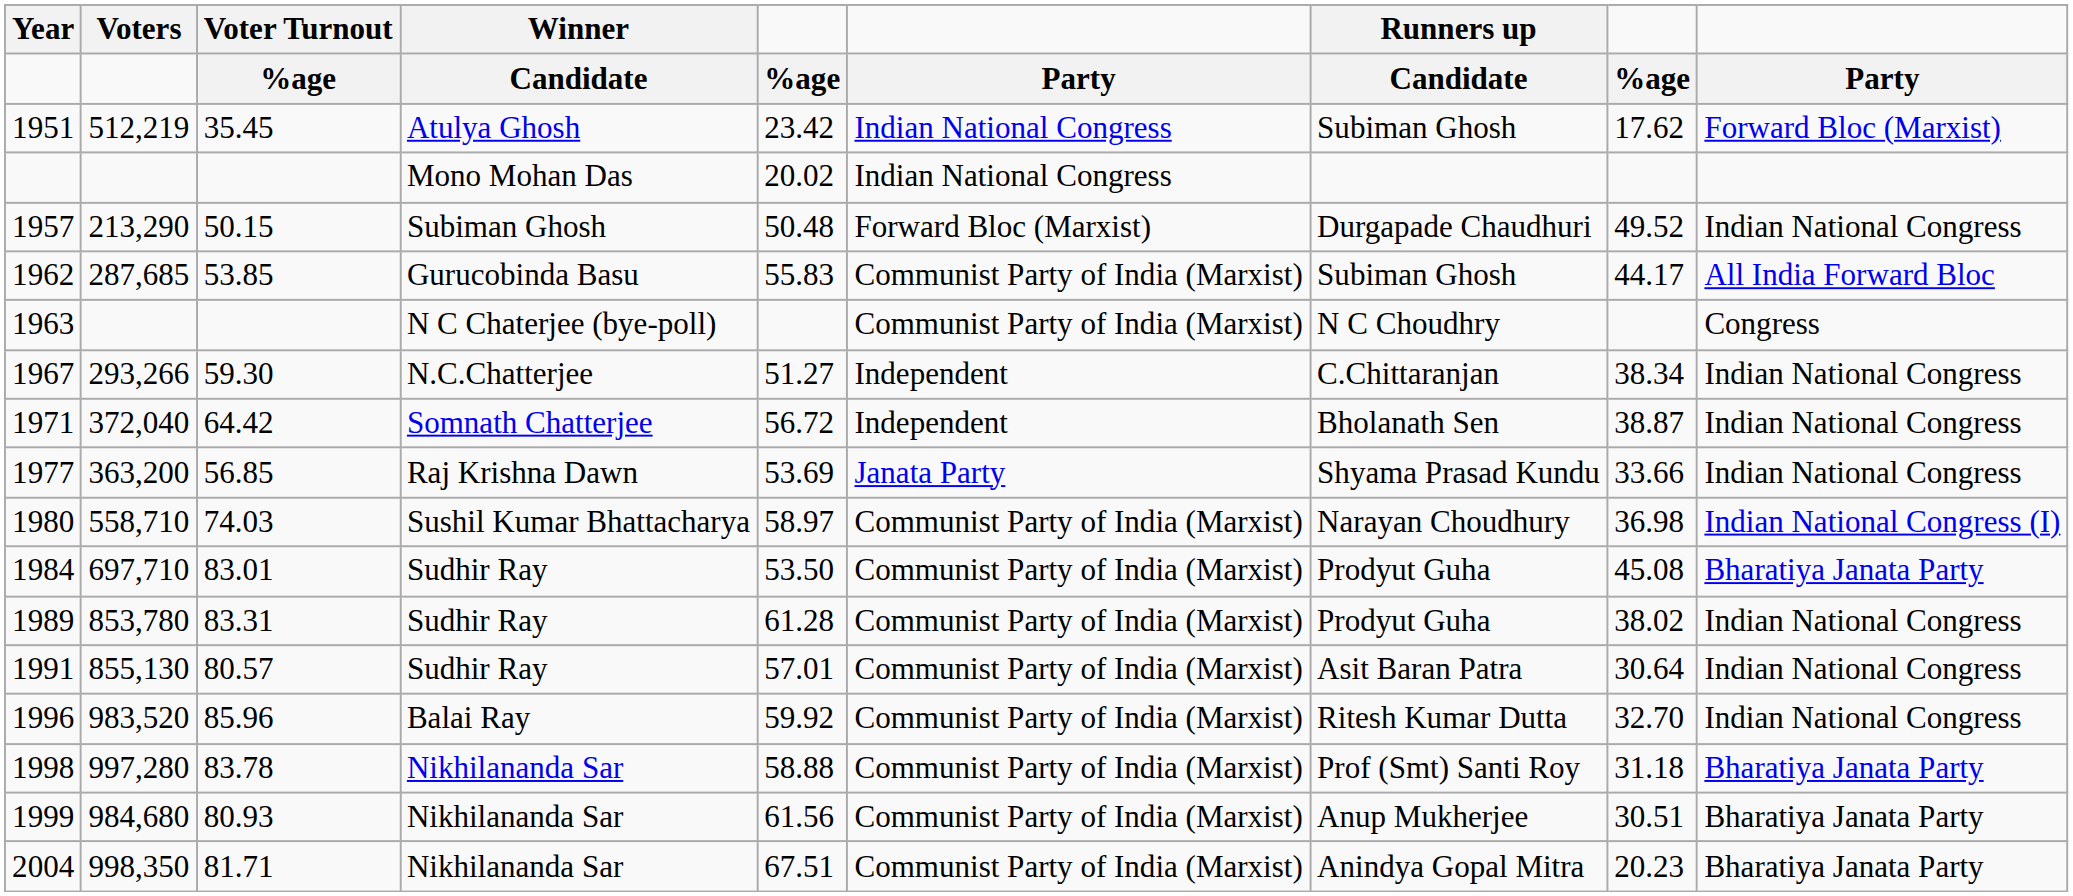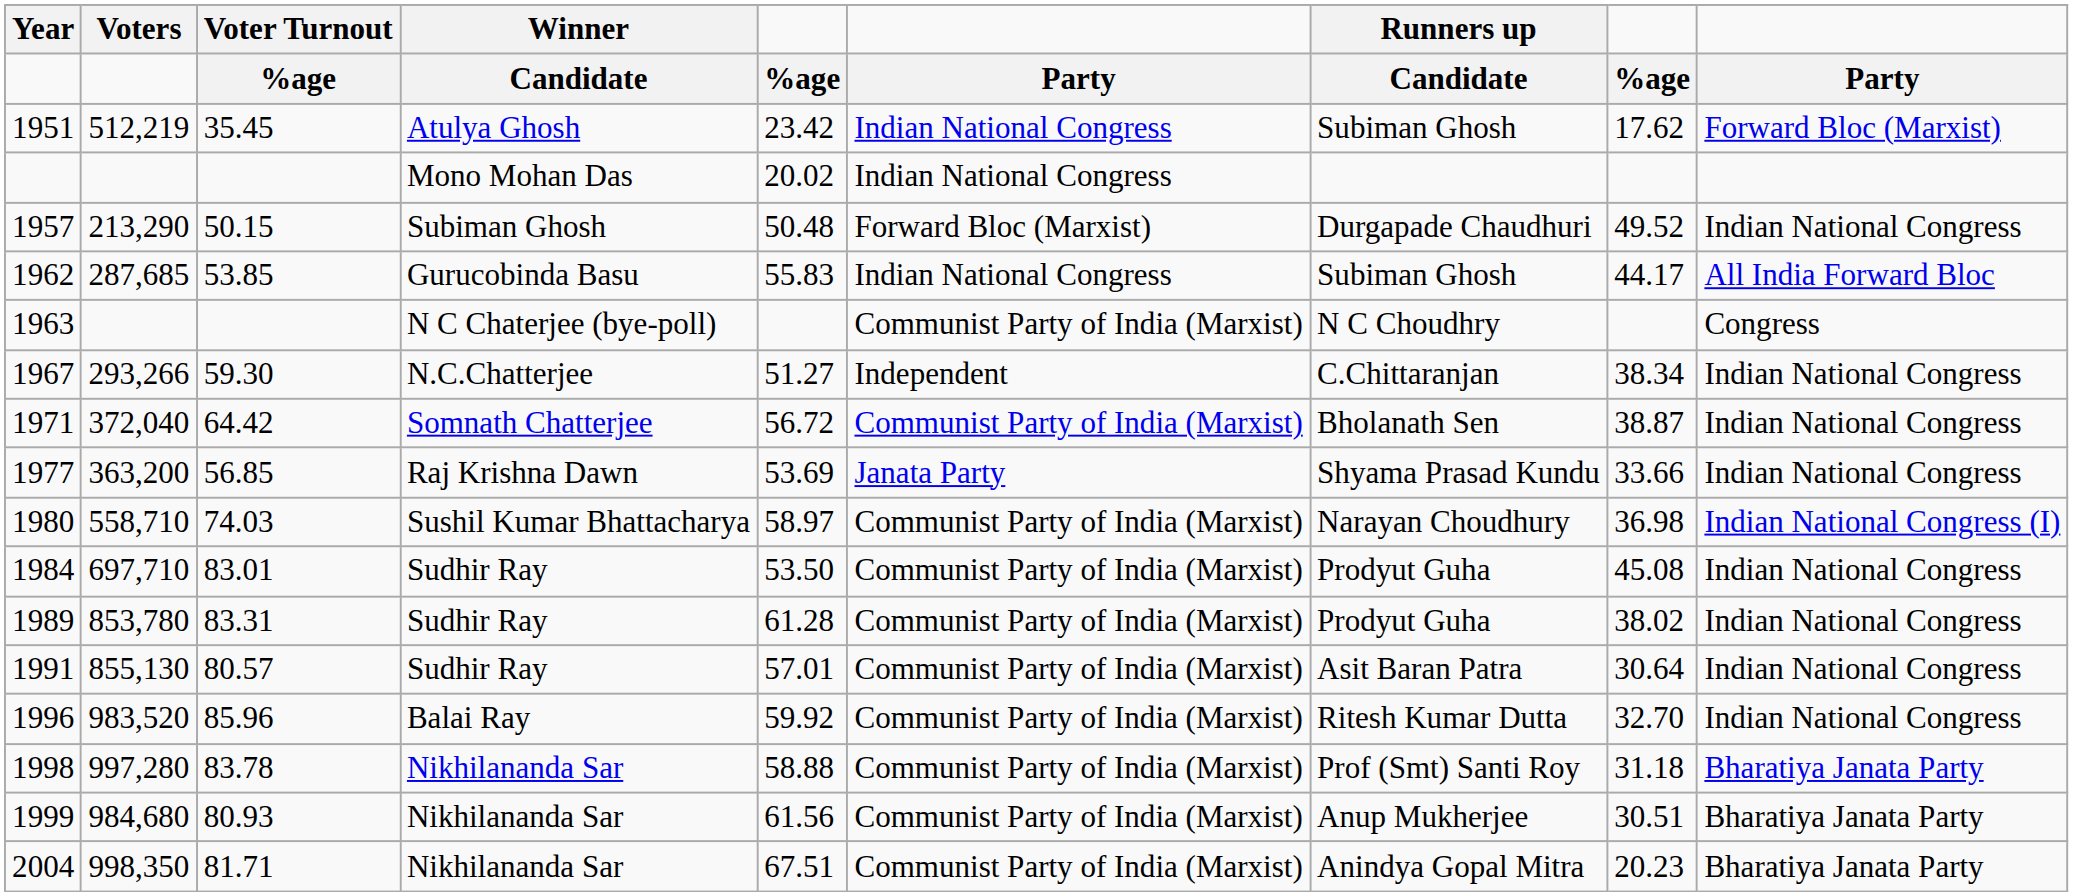 <table class="wikitable">
 <tr>
 <th>Year</th>
 <th>Voters</th>
 <th>Voter Turnout</th>
 <th>Winner</th>
 <td></td>
 <td></td>
 <th>Runners up</th>
 <td></td>
 <td></td>
 </tr>
 <tr>
 <td></td>
 <td></td>
 <th>%age</th>
 <th>Candidate</th>
 <th>%age</th>
 <th>Party</th>
 <th>Candidate</th>
 <th>%age</th>
 <th>Party</th>
 </tr>
 <tr>
 <td>1951</td>
 <td>512,219</td>
 <td>35.45</td>
 <td><a href='#'>Atulya Ghosh</a></td>
 <td>23.42</td>
 <td><a href='#'>Indian National Congress</a></td>
 <td>Subiman Ghosh</td>
 <td>17.62</td>
 <td><a href='#'>Forward Bloc (Marxist)</a></td>
 </tr>
 <tr>
 <td></td>
 <td></td>
 <td></td>
 <td>Mono Mohan Das</td>
 <td>20.02</td>
 <td>Indian National Congress</td>
 <td></td>
 <td></td>
 <td></td>
 </tr>
 <tr>
 <td>1957</td>
 <td>213,290</td>
 <td>50.15</td>
 <td>Subiman Ghosh</td>
 <td>50.48</td>
 <td>Forward Bloc (Marxist)</td>
 <td>Durgapade Chaudhuri</td>
 <td>49.52</td>
 <td>Indian National Congress</td>
 </tr>
 <tr>
 <td>1962</td>
 <td>287,685</td>
 <td>53.85</td>
 <td>Gurucobinda Basu</td>
 <td>55.83</td>
-<td>Communist Party of India (Marxist)</td>
+<td>Indian National Congress</td>
 <td>Subiman Ghosh</td>
 <td>44.17</td>
 <td><a href='#'>All India Forward Bloc</a></td>
 </tr>
 <tr>
 <td>1963</td>
 <td></td>
 <td></td>
 <td>N C Chaterjee (bye-poll)</td>
 <td></td>
 <td>Communist Party of India (Marxist)</td>
 <td>N C Choudhry</td>
 <td></td>
 <td>Congress</td>
 </tr>
 <tr>
 <td>1967</td>
 <td>293,266</td>
 <td>59.30</td>
 <td>N.C.Chatterjee</td>
 <td>51.27</td>
 <td>Independent</td>
 <td>C.Chittaranjan</td>
 <td>38.34</td>
 <td>Indian National Congress</td>
 </tr>
 <tr>
 <td>1971</td>
 <td>372,040</td>
 <td>64.42</td>
 <td><a href='#'>Somnath Chatterjee</a></td>
 <td>56.72</td>
-<td>Independent</td>
+<td><a href='#'>Communist Party of India (Marxist)</a></td>
 <td>Bholanath Sen</td>
 <td>38.87</td>
 <td>Indian National Congress</td>
 </tr>
 <tr>
 <td>1977</td>
 <td>363,200</td>
 <td>56.85</td>
 <td>Raj Krishna Dawn</td>
 <td>53.69</td>
 <td><a href='#'>Janata Party</a></td>
 <td>Shyama Prasad Kundu</td>
 <td>33.66</td>
 <td>Indian National Congress</td>
 </tr>
 <tr>
 <td>1980</td>
 <td>558,710</td>
 <td>74.03</td>
 <td>Sushil Kumar Bhattacharya</td>
 <td>58.97</td>
 <td>Communist Party of India (Marxist)</td>
 <td>Narayan Choudhury</td>
 <td>36.98</td>
 <td><a href='#'>Indian National Congress (I)</a></td>
 </tr>
 <tr>
 <td>1984</td>
 <td>697,710</td>
 <td>83.01</td>
 <td>Sudhir Ray</td>
 <td>53.50</td>
 <td>Communist Party of India (Marxist)</td>
 <td>Prodyut Guha</td>
 <td>45.08</td>
-<td><a href='#'>Bharatiya Janata Party</a></td>
+<td>Indian National Congress</td>
 </tr>
 <tr>
 <td>1989</td>
 <td>853,780</td>
 <td>83.31</td>
 <td>Sudhir Ray</td>
 <td>61.28</td>
 <td>Communist Party of India (Marxist)</td>
 <td>Prodyut Guha</td>
 <td>38.02</td>
 <td>Indian National Congress</td>
 </tr>
 <tr>
 <td>1991</td>
 <td>855,130</td>
 <td>80.57</td>
 <td>Sudhir Ray</td>
 <td>57.01</td>
 <td>Communist Party of India (Marxist)</td>
 <td>Asit Baran Patra</td>
 <td>30.64</td>
 <td>Indian National Congress</td>
 </tr>
 <tr>
 <td>1996</td>
 <td>983,520</td>
 <td>85.96</td>
 <td>Balai Ray</td>
 <td>59.92</td>
 <td>Communist Party of India (Marxist)</td>
 <td>Ritesh Kumar Dutta</td>
 <td>32.70</td>
 <td>Indian National Congress</td>
 </tr>
 <tr>
 <td>1998</td>
 <td>997,280</td>
 <td>83.78</td>
 <td><a href='#'>Nikhilananda Sar</a></td>
 <td>58.88</td>
 <td>Communist Party of India (Marxist)</td>
 <td>Prof (Smt) Santi Roy</td>
 <td>31.18</td>
 <td><a href='#'>Bharatiya Janata Party</a></td>
 </tr>
 <tr>
 <td>1999</td>
 <td>984,680</td>
 <td>80.93</td>
 <td>Nikhilananda Sar</td>
 <td>61.56</td>
 <td>Communist Party of India (Marxist)</td>
 <td>Anup Mukherjee</td>
 <td>30.51</td>
 <td>Bharatiya Janata Party</td>
 </tr>
 <tr>
 <td>2004</td>
 <td>998,350</td>
 <td>81.71</td>
 <td>Nikhilananda Sar</td>
 <td>67.51</td>
 <td>Communist Party of India (Marxist)</td>
 <td>Anindya Gopal Mitra</td>
 <td>20.23</td>
 <td>Bharatiya Janata Party</td>
 </tr>
 </table>
